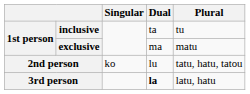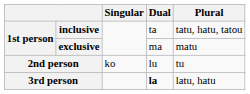 <table class="wikitable">
 <tr>
 <th colspan="2"></th>
 <th>Singular</th>
 <th>Dual</th>
 <th>Plural</th>
 </tr>
 <tr>
 <th rowspan="2">1st person</th>
 <th>inclusive</th>
 <td rowspan="2"></td>
 <td>ta</td>
-<td>tu</td>
+<td>tatu, hatu, tatou</td>
 </tr>
 <tr>
 <th>exclusive</th>
 <td>ma</td>
 <td>matu</td>
 </tr>
 <tr>
 <th colspan="2">2nd person</th>
 <td>ko</td>
 <td>lu</td>
-<td>tatu, hatu, tatou</td>
+<td>tu</td>
 </tr>
 <tr>
 <th colspan="2">3rd person</th>
 <td></td>
 <td><strong>la</strong></td>
 <td>latu, hatu</td>
 </tr>
 </table>
